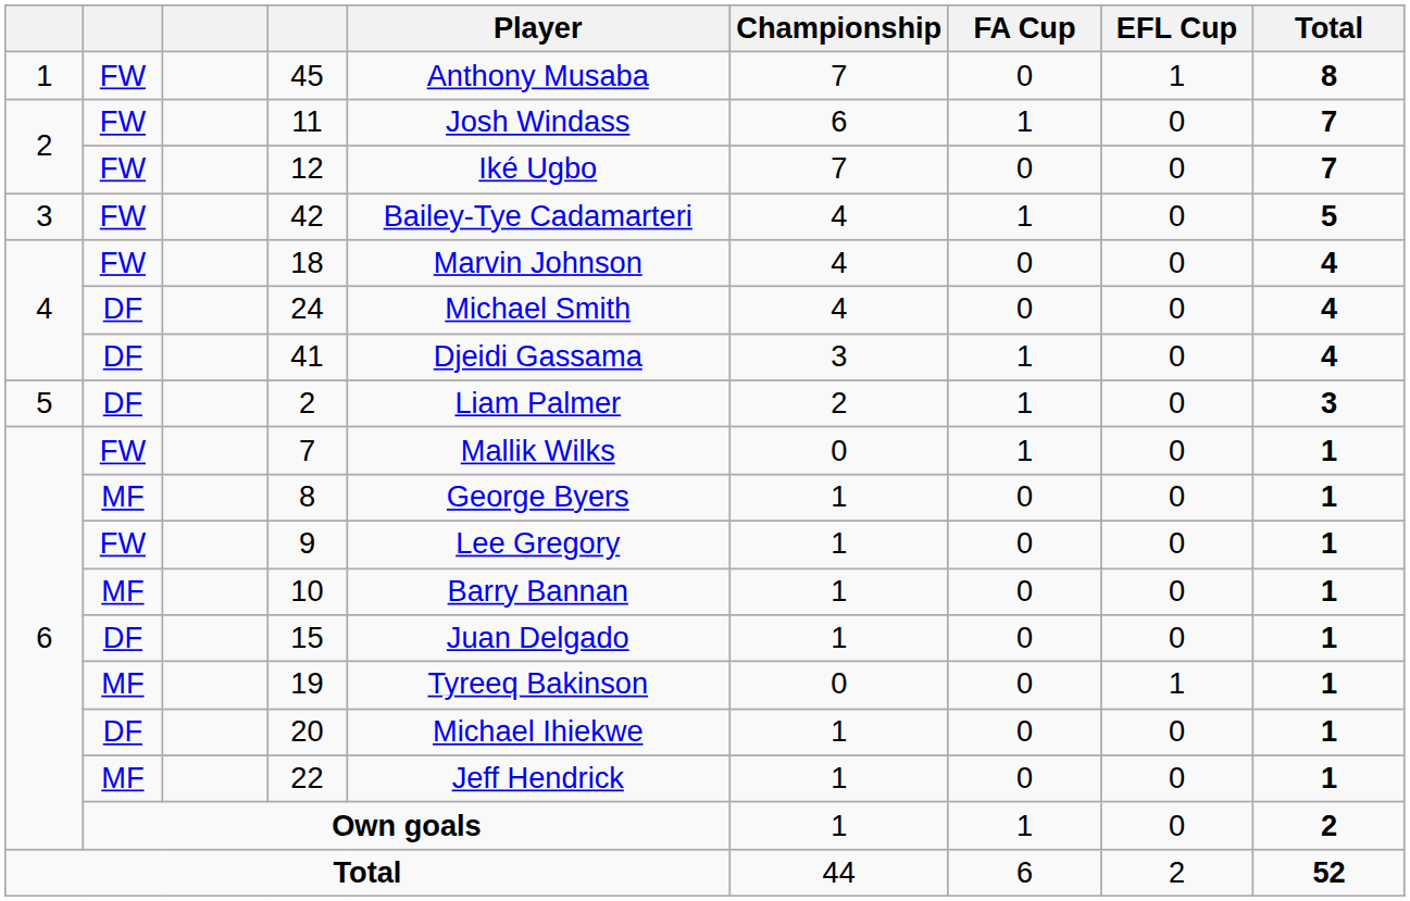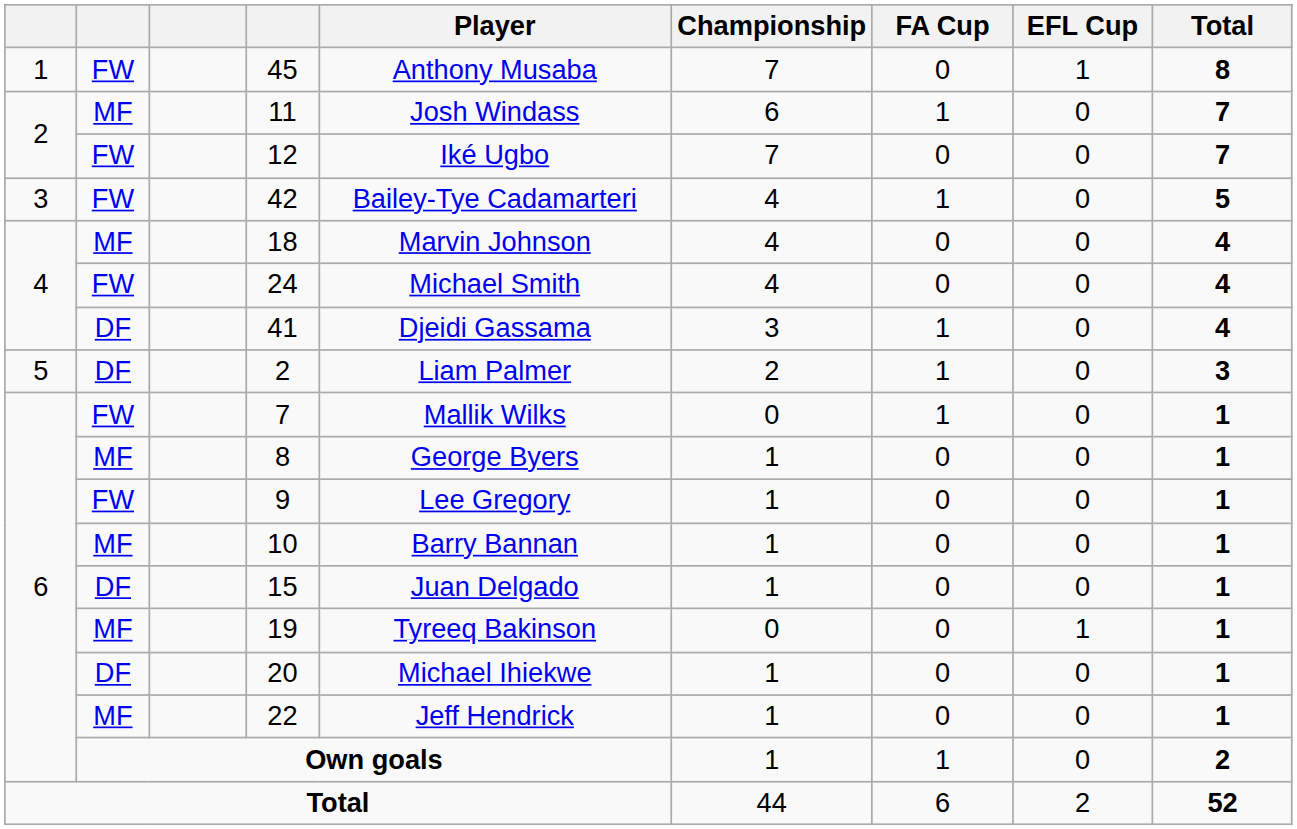 <table class="wikitable" style="text-align:center">
 <tr>
 <th style="width:35px"></th>
 <th style="width:35px"></th>
 <th style="width:50px"></th>
 <th style="width:35px"></th>
 <th style="width:200px">Player</th>
 <th style="width:75px">Championship</th>
 <th style="width:75px">FA Cup</th>
 <th style="width:75px">EFL Cup</th>
 <th style="width:75px">Total</th>
 </tr>
 <tr>
 <td rowspan=1>1</td>
 <td><a href='#'>FW</a></td>
 <td></td>
 <td>45</td>
 <td><a href='#'>Anthony Musaba</a></td>
 <td>7</td>
 <td>0</td>
 <td>1</td>
 <td><strong>8</strong></td>
 </tr>
 <tr>
 <td rowspan=2>2</td>
-<td><a href='#'>FW</a></td>
+<td><a href='#'>MF</a></td>
 <td></td>
 <td>11</td>
 <td><a href='#'>Josh Windass</a></td>
 <td>6</td>
 <td>1</td>
 <td>0</td>
 <td><strong>7</strong></td>
 </tr>
 <tr>
 <td><a href='#'>FW</a></td>
 <td></td>
 <td>12</td>
 <td><a href='#'>Iké Ugbo</a></td>
 <td>7</td>
 <td>0</td>
 <td>0</td>
 <td><strong>7</strong></td>
 </tr>
 <tr>
 <td rowspan=1>3</td>
 <td><a href='#'>FW</a></td>
 <td></td>
 <td>42</td>
 <td><a href='#'>Bailey-Tye Cadamarteri</a></td>
 <td>4</td>
 <td>1</td>
 <td>0</td>
 <td><strong>5</strong></td>
 </tr>
 <tr>
 <td rowspan=3>4</td>
-<td><a href='#'>FW</a></td>
+<td><a href='#'>MF</a></td>
 <td></td>
 <td>18</td>
 <td><a href='#'>Marvin Johnson</a></td>
 <td>4</td>
 <td>0</td>
 <td>0</td>
 <td><strong>4</strong></td>
 </tr>
 <tr>
-<td><a href='#'>DF</a></td>
+<td><a href='#'>FW</a></td>
 <td></td>
 <td>24</td>
 <td><a href='#'>Michael Smith</a></td>
 <td>4</td>
 <td>0</td>
 <td>0</td>
 <td><strong>4</strong></td>
 </tr>
 <tr>
 <td><a href='#'>DF</a></td>
 <td></td>
 <td>41</td>
 <td><a href='#'>Djeidi Gassama</a></td>
 <td>3</td>
 <td>1</td>
 <td>0</td>
 <td><strong>4</strong></td>
 </tr>
 <tr>
 <td rowspan=1>5</td>
 <td><a href='#'>DF</a></td>
 <td></td>
 <td>2</td>
 <td><a href='#'>Liam Palmer</a></td>
 <td>2</td>
 <td>1</td>
 <td>0</td>
 <td><strong>3</strong></td>
 </tr>
 <tr>
 <td rowspan=9>6</td>
 <td><a href='#'>FW</a></td>
 <td></td>
 <td>7</td>
 <td><a href='#'>Mallik Wilks</a></td>
 <td>0</td>
 <td>1</td>
 <td>0</td>
 <td><strong>1</strong></td>
 </tr>
 <tr>
 <td><a href='#'>MF</a></td>
 <td></td>
 <td>8</td>
 <td><a href='#'>George Byers</a></td>
 <td>1</td>
 <td>0</td>
 <td>0</td>
 <td><strong>1</strong></td>
 </tr>
 <tr>
 <td><a href='#'>FW</a></td>
 <td></td>
 <td>9</td>
 <td><a href='#'>Lee Gregory</a></td>
 <td>1</td>
 <td>0</td>
 <td>0</td>
 <td><strong>1</strong></td>
 </tr>
 <tr>
 <td><a href='#'>MF</a></td>
 <td></td>
 <td>10</td>
 <td><a href='#'>Barry Bannan</a></td>
 <td>1</td>
 <td>0</td>
 <td>0</td>
 <td><strong>1</strong></td>
 </tr>
 <tr>
 <td><a href='#'>DF</a></td>
 <td></td>
 <td>15</td>
 <td><a href='#'>Juan Delgado</a></td>
 <td>1</td>
 <td>0</td>
 <td>0</td>
 <td><strong>1</strong></td>
 </tr>
 <tr>
 <td><a href='#'>MF</a></td>
 <td></td>
 <td>19</td>
 <td><a href='#'>Tyreeq Bakinson</a></td>
 <td>0</td>
 <td>0</td>
 <td>1</td>
 <td><strong>1</strong></td>
 </tr>
 <tr>
 <td><a href='#'>DF</a></td>
 <td></td>
 <td>20</td>
 <td><a href='#'>Michael Ihiekwe</a></td>
 <td>1</td>
 <td>0</td>
 <td>0</td>
 <td><strong>1</strong></td>
 </tr>
 <tr>
 <td><a href='#'>MF</a></td>
 <td></td>
 <td>22</td>
 <td><a href='#'>Jeff Hendrick</a></td>
 <td>1</td>
 <td>0</td>
 <td>0</td>
 <td><strong>1</strong></td>
 </tr>
 <tr>
 <td colspan="4"><strong>Own goals</strong></td>
 <td>1</td>
 <td>1</td>
 <td>0</td>
 <td><strong>2</strong></td>
 </tr>
 <tr>
 <td colspan="5"><strong>Total</strong></td>
 <td>44</td>
 <td>6</td>
 <td>2</td>
 <td><strong>52</strong></td>
 </tr>
 </table>
